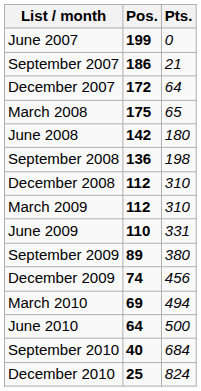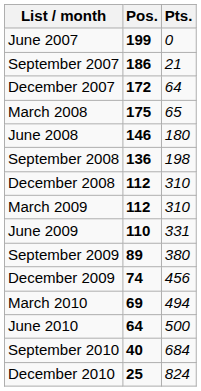 <table class="wikitable">
 <tr>
 <th>List / month</th>
 <th>Pos.</th>
 <th>Pts.</th>
 </tr>
 <tr>
 <td>June 2007</td>
 <td><strong>199</strong></td>
 <td><em>0</em></td>
 </tr>
 <tr>
 <td>September 2007</td>
 <td><strong>186</strong></td>
 <td><em>21</em></td>
 </tr>
 <tr>
 <td>December 2007</td>
 <td><strong>172</strong></td>
 <td><em>64</em></td>
 </tr>
 <tr>
 <td>March 2008</td>
 <td><strong>175</strong></td>
 <td><em>65</em></td>
 </tr>
 <tr>
 <td>June 2008</td>
-<td><strong>142</strong></td>
+<td><strong>146</strong></td>
 <td><em>180</em></td>
 </tr>
 <tr>
 <td>September 2008</td>
 <td><strong>136</strong></td>
 <td><em>198</em></td>
 </tr>
 <tr>
 <td>December 2008</td>
 <td><strong>112</strong></td>
 <td><em>310</em></td>
 </tr>
 <tr>
 <td>March 2009</td>
 <td><strong>112</strong></td>
 <td><em>310</em></td>
 </tr>
 <tr>
 <td>June 2009</td>
 <td><strong>110</strong></td>
 <td><em>331</em></td>
 </tr>
 <tr>
 <td>September 2009</td>
 <td><strong>89</strong></td>
 <td><em>380</em></td>
 </tr>
 <tr>
 <td>December 2009</td>
 <td><strong>74</strong></td>
 <td><em>456</em></td>
 </tr>
 <tr>
 <td>March 2010</td>
 <td><strong>69</strong></td>
 <td><em>494</em></td>
 </tr>
 <tr>
 <td>June 2010</td>
 <td><strong>64</strong></td>
 <td><em>500</em></td>
 </tr>
 <tr>
 <td>September 2010</td>
 <td><strong>40</strong></td>
 <td><em>684</em></td>
 </tr>
 <tr>
 <td>December 2010</td>
 <td><strong>25</strong></td>
 <td><em>824</em></td>
 </tr>
 </table>
